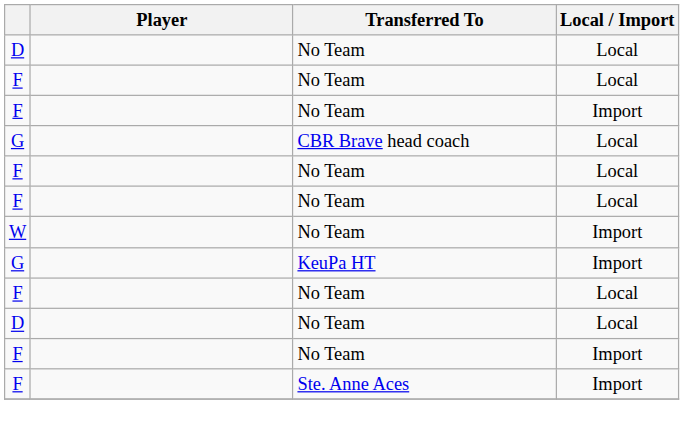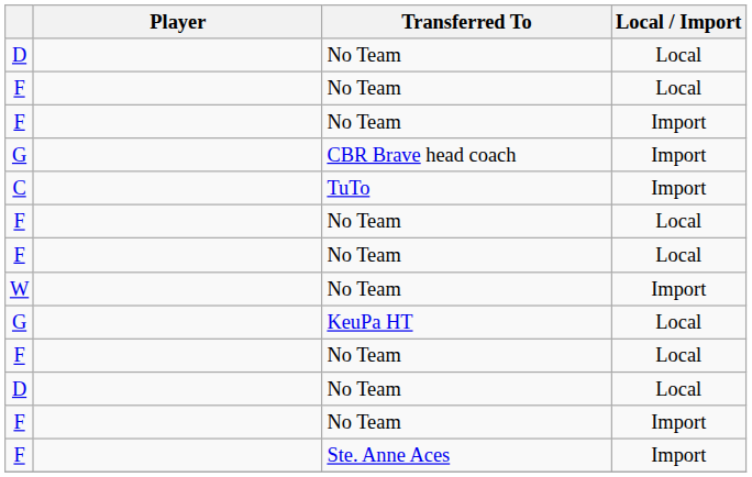 <table class="wikitable plainrowheaders sortable" style="font-size:95%; text-align: center">
 <tr>
 <th></th>
 <th scope="col" style="width:210px;">Player</th>
 <th scope="col" style="width:210px;">Transferred To</th>
 <th>Local / Import</th>
 </tr>
 <tr>
 <td><a href='#'>D</a></td>
 <td align="left">  </td>
 <td align="left">No Team</td>
 <td>Local</td>
 </tr>
 <tr>
 <td><a href='#'>F</a></td>
 <td align="left">  </td>
 <td align="left">No Team</td>
 <td>Local</td>
 </tr>
 <tr>
 <td><a href='#'>F</a></td>
 <td align="left">  </td>
 <td align="left">No Team</td>
 <td>Import</td>
 </tr>
 <tr>
 <td><a href='#'>G</a></td>
 <td align="left">  </td>
 <td align="left">  <a href='#'>CBR Brave</a> head coach</td>
-<td>Local</td>
+<td>Import</td>
+</tr>
+<tr>
+<td><a href='#'>C</a></td>
+<td align="left">  </td>
+<td align="left">  <a href='#'>TuTo</a></td>
+<td>Import</td>
 </tr>
 <tr>
 <td><a href='#'>F</a></td>
 <td align="left">  </td>
 <td align="left">No Team</td>
 <td>Local</td>
 </tr>
 <tr>
 <td><a href='#'>F</a></td>
 <td align="left">  </td>
 <td align="left">No Team</td>
 <td>Local</td>
 </tr>
 <tr>
 <td><a href='#'>W</a></td>
 <td align="left">  </td>
 <td align="left">No Team</td>
 <td>Import</td>
 </tr>
 <tr>
 <td><a href='#'>G</a></td>
 <td align="left">  </td>
 <td align="left">  <a href='#'>KeuPa HT</a></td>
-<td>Import</td>
+<td>Local</td>
 </tr>
 <tr>
 <td><a href='#'>F</a></td>
 <td align="left">  </td>
 <td align="left">No Team</td>
 <td>Local</td>
 </tr>
 <tr>
 <td><a href='#'>D</a></td>
 <td align="left">  </td>
 <td align="left">No Team</td>
 <td>Local</td>
 </tr>
 <tr>
 <td><a href='#'>F</a></td>
 <td align="left">  </td>
 <td align="left">No Team</td>
 <td>Import</td>
 </tr>
 <tr>
 <td><a href='#'>F</a></td>
 <td align="left">  </td>
 <td align="left">  <a href='#'>Ste. Anne Aces</a></td>
 <td>Import</td>
 </tr>
 <tr>
 </tr>
 </table>
